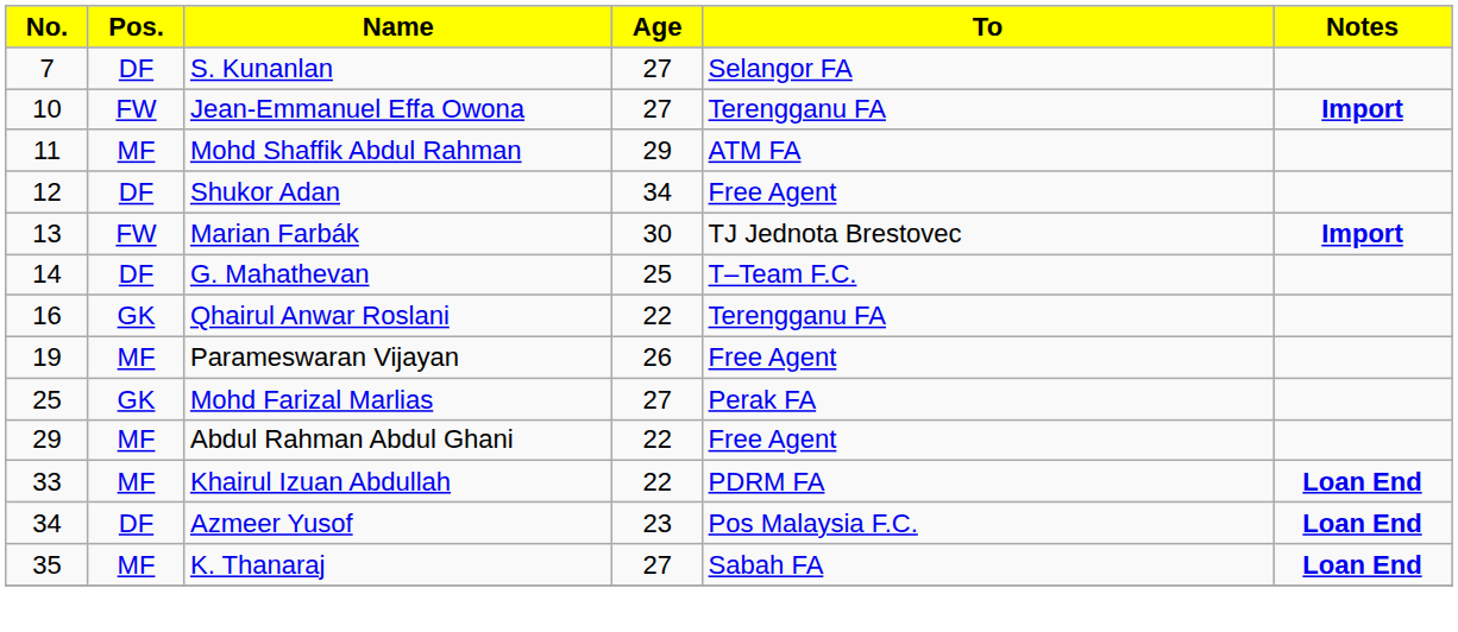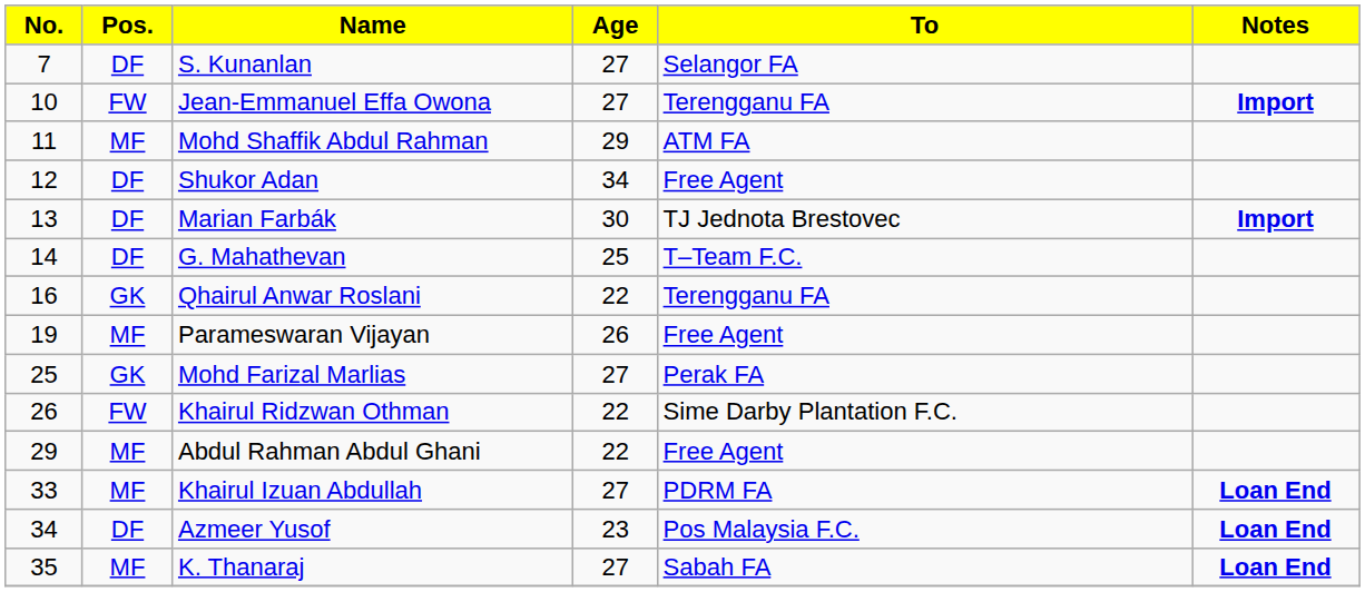 <table class="wikitable sortable" style="text-align:center; font-size:90%; width:90%;">
 <tr>
 <th style="background:Yellow; color:Black; width:2%">No.</th>
 <th style="background:Yellow; color:Black; width:2%">Pos.</th>
 <th style="background:Yellow; color:Black; width:15%">Name</th>
 <th style="background:Yellow; color:Black; width:2%">Age</th>
 <th style="background:Yellow; color:Black; width:20%">To</th>
 <th style="background:Yellow; color:Black; width:6%">Notes</th>
 </tr>
 <tr>
 <td>7</td>
 <td><a href='#'>DF</a></td>
 <td align=left> <a href='#'>S. Kunanlan</a></td>
 <td>27</td>
 <td align=left> <a href='#'>Selangor FA</a></td>
 <td></td>
 </tr>
 <tr>
 <td>10</td>
 <td><a href='#'>FW</a></td>
 <td align=left> <a href='#'>Jean-Emmanuel Effa Owona</a></td>
 <td>27</td>
 <td align=left> <a href='#'>Terengganu FA</a></td>
 <td><strong><a href='#'>Import</a></strong></td>
 </tr>
 <tr>
 <td>11</td>
 <td><a href='#'>MF</a></td>
 <td align=left> <a href='#'>Mohd Shaffik Abdul Rahman</a></td>
 <td>29</td>
 <td align=left> <a href='#'>ATM FA</a></td>
 <td></td>
 </tr>
 <tr>
 <td>12</td>
 <td><a href='#'>DF</a></td>
 <td align=left> <a href='#'>Shukor Adan</a></td>
 <td>34</td>
 <td align=left> <a href='#'>Free Agent</a></td>
 <td></td>
 </tr>
 <tr>
 <td>13</td>
-<td><a href='#'>FW</a></td>
+<td><a href='#'>DF</a></td>
 <td align=left> <a href='#'>Marian Farbák</a></td>
 <td>30</td>
 <td align=left> TJ Jednota Brestovec</td>
 <td><strong><a href='#'>Import</a></strong></td>
 </tr>
 <tr>
 <td>14</td>
 <td><a href='#'>DF</a></td>
 <td align=left> <a href='#'>G. Mahathevan</a></td>
 <td>25</td>
 <td align=left> <a href='#'>T–Team F.C.</a></td>
 <td></td>
 </tr>
 <tr>
 <td>16</td>
 <td><a href='#'>GK</a></td>
 <td align=left> <a href='#'>Qhairul Anwar Roslani</a></td>
 <td>22</td>
 <td align=left> <a href='#'>Terengganu FA</a></td>
 <td></td>
 </tr>
 <tr>
 <td>19</td>
 <td><a href='#'>MF</a></td>
 <td align=left> Parameswaran Vijayan</td>
 <td>26</td>
 <td align=left> <a href='#'>Free Agent</a></td>
 <td></td>
 </tr>
 <tr>
 <td>25</td>
 <td><a href='#'>GK</a></td>
 <td align=left> <a href='#'>Mohd Farizal Marlias</a></td>
 <td>27</td>
 <td align=left> <a href='#'>Perak FA</a></td>
 <td></td>
 </tr>
 <tr>
+<td>26</td>
+<td><a href='#'>FW</a></td>
+<td align=left> <a href='#'>Khairul Ridzwan Othman</a></td>
+<td>22</td>
+<td align=left> Sime Darby Plantation F.C.</td>
+<td></td>
+</tr>
+<tr>
 <td>29</td>
 <td><a href='#'>MF</a></td>
 <td align=left> Abdul Rahman Abdul Ghani</td>
 <td>22</td>
 <td align=left> <a href='#'>Free Agent</a></td>
 <td></td>
 </tr>
 <tr>
 <td>33</td>
 <td><a href='#'>MF</a></td>
 <td align=left> <a href='#'>Khairul Izuan Abdullah</a></td>
-<td>22</td>
+<td>27</td>
 <td align=left><a href='#'>PDRM FA</a></td>
 <td><strong><a href='#'>Loan End</a></strong></td>
 </tr>
 <tr>
 <td>34</td>
 <td><a href='#'>DF</a></td>
 <td align=left> <a href='#'>Azmeer Yusof</a></td>
 <td>23</td>
 <td align=left> <a href='#'>Pos Malaysia F.C.</a></td>
 <td><strong><a href='#'>Loan End</a></strong></td>
 </tr>
 <tr>
 <td>35</td>
 <td><a href='#'>MF</a></td>
 <td align=left> <a href='#'>K. Thanaraj</a></td>
 <td>27</td>
 <td align=left> <a href='#'>Sabah FA</a></td>
 <td><strong><a href='#'>Loan End</a></strong></td>
 </tr>
 <tr>
 </tr>
 </table>
